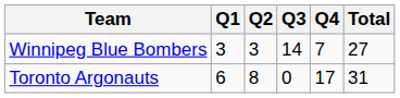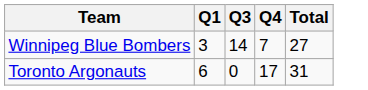 <table class="wikitable">
 <tr>
 <th>Team</th>
 <th>Q1</th>
-<th>Q2</th>
 <th>Q3</th>
 <th>Q4</th>
 <th>Total</th>
 </tr>
 <tr>
 <td><a href='#'>Winnipeg Blue Bombers</a></td>
-<td>3</td>
 <td>3</td>
 <td>14</td>
 <td>7</td>
 <td>27</td>
 </tr>
 <tr>
 <td><a href='#'>Toronto Argonauts</a></td>
 <td>6</td>
-<td>8</td>
 <td>0</td>
 <td>17</td>
 <td>31</td>
 </tr>
 </table>
